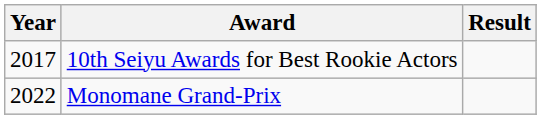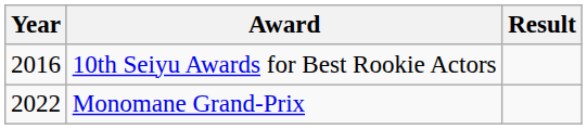 <table class="wikitable sortable">
 <tr>
 <th>Year</th>
 <th>Award</th>
 <th>Result</th>
 </tr>
 <tr>
-<td>2017</td>
+<td>2016</td>
 <td><a href='#'>10th Seiyu Awards</a> for Best Rookie Actors</td>
 <td></td>
 </tr>
 <tr>
 <td>2022</td>
 <td><a href='#'>Monomane Grand-Prix</a></td>
 <td></td>
 </tr>
 </table>
